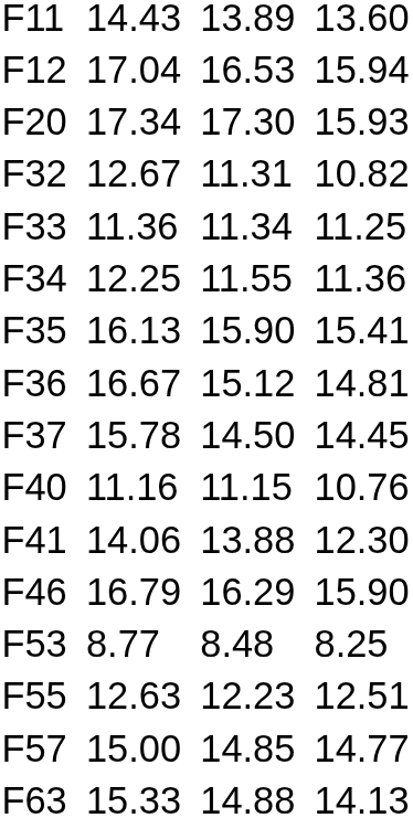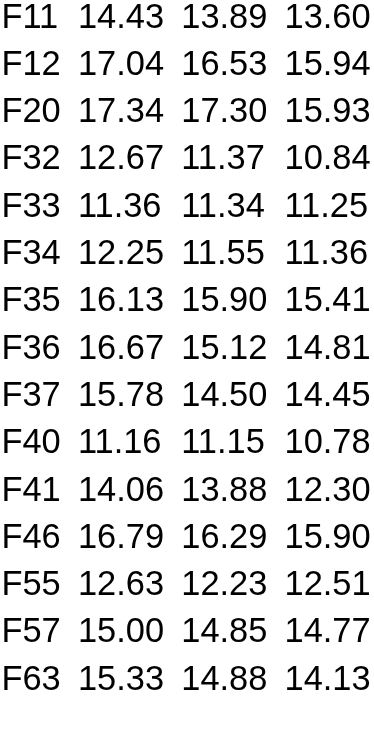 <table>
 <tr>
 <td>F11 <br></td>
 <td></td>
 <td>14.43</td>
 <td></td>
 <td>13.89</td>
 <td></td>
 <td>13.60</td>
 </tr>
 <tr>
 <td>F12 <br></td>
 <td></td>
 <td>17.04 <strong></strong></td>
 <td></td>
 <td>16.53</td>
 <td></td>
 <td>15.94</td>
 </tr>
 <tr>
 <td>F20 <br></td>
 <td></td>
 <td>17.34 <strong></strong></td>
 <td></td>
 <td>17.30 </td>
 <td></td>
 <td>15.93</td>
 </tr>
 <tr>
 <td>F32 <br></td>
 <td></td>
 <td>12.67 <strong></strong></td>
 <td></td>
-<td>11.31 </td>
+<td>11.37 </td>
 <td></td>
-<td>10.82</td>
+<td>10.84</td>
 </tr>
 <tr>
 <td>F33 <br></td>
 <td></td>
 <td>11.36 </td>
 <td></td>
 <td>11.34</td>
 <td></td>
 <td>11.25</td>
 </tr>
 <tr>
 <td>F34 <br></td>
 <td></td>
 <td>12.25 <strong></strong></td>
 <td></td>
 <td>11.55 </td>
 <td></td>
 <td>11.36</td>
 </tr>
 <tr>
 <td>F35 <br></td>
 <td></td>
 <td>16.13</td>
 <td></td>
 <td>15.90 </td>
 <td></td>
 <td>15.41</td>
 </tr>
 <tr>
 <td>F36 <br></td>
 <td></td>
 <td>16.67 <strong></strong></td>
 <td></td>
 <td>15.12 </td>
 <td></td>
 <td>14.81</td>
 </tr>
 <tr>
 <td>F37 <br></td>
 <td></td>
 <td>15.78</td>
 <td></td>
 <td>14.50 </td>
 <td></td>
 <td>14.45 </td>
 </tr>
 <tr>
 <td>F40 <br></td>
 <td></td>
 <td>11.16 <strong></strong></td>
 <td></td>
 <td>11.15 </td>
 <td></td>
-<td>10.76</td>
+<td>10.78</td>
 </tr>
 <tr>
 <td>F41 <br></td>
 <td></td>
 <td>14.06 </td>
 <td></td>
 <td>13.88 </td>
 <td></td>
 <td>12.30</td>
 </tr>
 <tr>
 <td>F46 <br></td>
 <td></td>
 <td>16.79 </td>
 <td></td>
 <td>16.29 </td>
 <td></td>
 <td>15.90</td>
-</tr>
-<tr>
-<td>F53 <br></td>
-<td></td>
-<td>8.77 </td>
-<td></td>
-<td>8.48</td>
-<td></td>
-<td>8.25</td>
 </tr>
 <tr>
 <td>F55 <br></td>
 <td></td>
 <td>12.63 <strong></strong></td>
 <td></td>
 <td>12.23</td>
 <td></td>
 <td>12.51</td>
 </tr>
 <tr>
 <td>F57 <br></td>
 <td></td>
 <td>15.00 </td>
 <td></td>
 <td>14.85</td>
 <td></td>
 <td>14.77</td>
 </tr>
 <tr>
 <td>F63 <br></td>
 <td></td>
 <td>15.33</td>
 <td></td>
 <td>14.88</td>
 <td></td>
 <td>14.13</td>
 </tr>
 </table>
